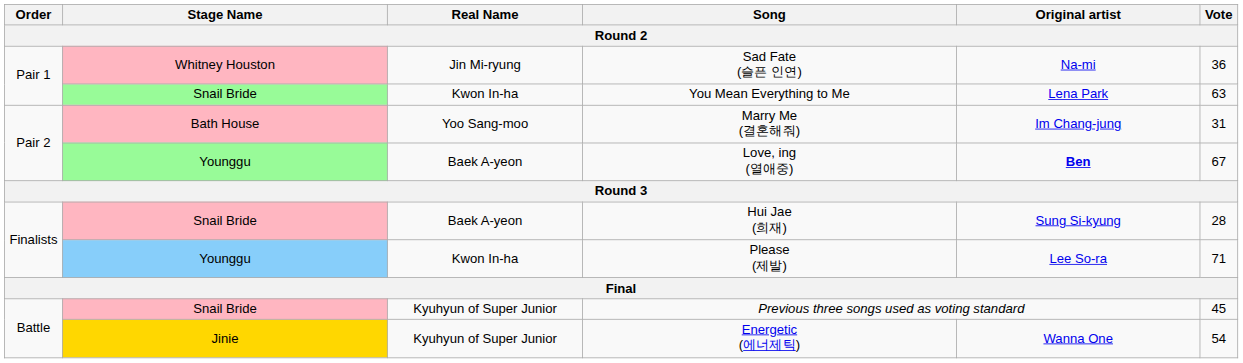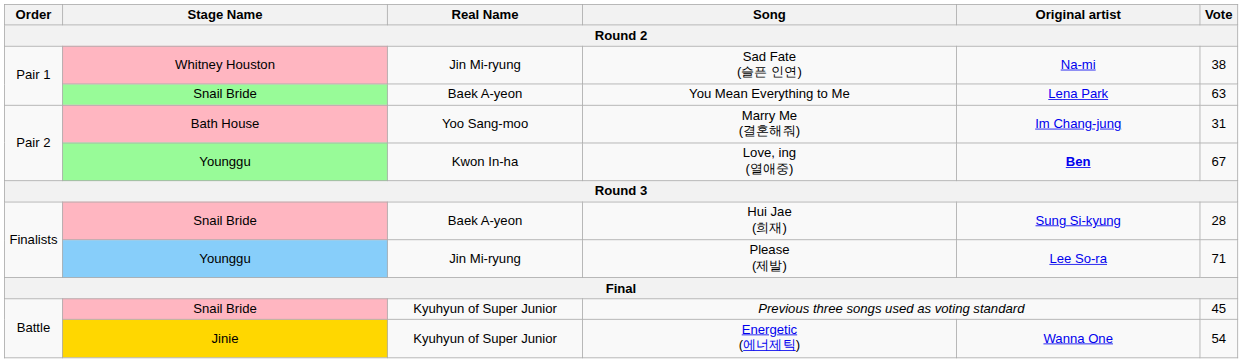 <table class="wikitable" style="text-align:center; width:95%;">
 <tr>
 <th style="width:1%;">Order</th>
 <th style="width:20%;">Stage Name</th>
 <th style="width:12%;">Real Name</th>
 <th style="width:23%;">Song</th>
 <th style="width:15%;">Original artist</th>
 <th style="width:1%;">Vote</th>
 </tr>
 <tr>
 <th colspan=6>Round 2</th>
 </tr>
 <tr>
 <td rowspan=2>Pair 1</td>
 <td bgcolor="lightpink">Whitney Houston</td>
 <td>Jin Mi-ryung</td>
 <td>Sad Fate<br>(슬픈 인연)</td>
 <td><a href='#'>Na-mi</a></td>
-<td>36</td>
+<td>38</td>
 </tr>
 <tr>
 <td bgcolor="palegreen">Snail Bride</td>
-<td>Kwon In-ha</td>
+<td>Baek A-yeon</td>
 <td>You Mean Everything to Me</td>
 <td><a href='#'>Lena Park</a></td>
 <td>63</td>
 </tr>
 <tr>
 <td rowspan=2>Pair 2</td>
 <td bgcolor="lightpink">Bath House</td>
 <td>Yoo Sang-moo</td>
 <td>Marry Me<br>(결혼해줘)</td>
 <td><a href='#'>Im Chang-jung</a></td>
 <td>31</td>
 </tr>
 <tr>
 <td bgcolor="palegreen">Younggu</td>
-<td>Baek A-yeon</td>
+<td>Kwon In-ha</td>
 <td>Love, ing<br>(열애중)</td>
 <td><strong><a href='#'>Ben</a></strong></td>
 <td>67</td>
 </tr>
 <tr>
 <th colspan=6>Round 3</th>
 </tr>
 <tr>
 <td rowspan=2>Finalists</td>
 <td bgcolor="lightpink">Snail Bride</td>
 <td>Baek A-yeon</td>
 <td>Hui Jae<br>(희재)</td>
 <td><a href='#'>Sung Si-kyung</a></td>
 <td>28</td>
 </tr>
 <tr>
 <td bgcolor="lightskyblue">Younggu</td>
-<td>Kwon In-ha</td>
+<td>Jin Mi-ryung</td>
 <td>Please<br>(제발)</td>
 <td><a href='#'>Lee So-ra</a></td>
 <td>71</td>
 </tr>
 <tr>
 <th colspan=6>Final</th>
 </tr>
 <tr>
 <td rowspan=2>Battle</td>
 <td bgcolor="lightpink">Snail Bride</td>
 <td>Kyuhyun of Super Junior</td>
 <td colspan=2><em>Previous three songs used as voting standard</em></td>
 <td>45</td>
 </tr>
 <tr>
 <td bgcolor="gold">Jinie</td>
 <td>Kyuhyun of Super Junior</td>
 <td><a href='#'>Energetic</a><br>(<a href='#'>에너제틱</a>)</td>
 <td><a href='#'>Wanna One</a></td>
 <td>54</td>
 </tr>
 </table>
